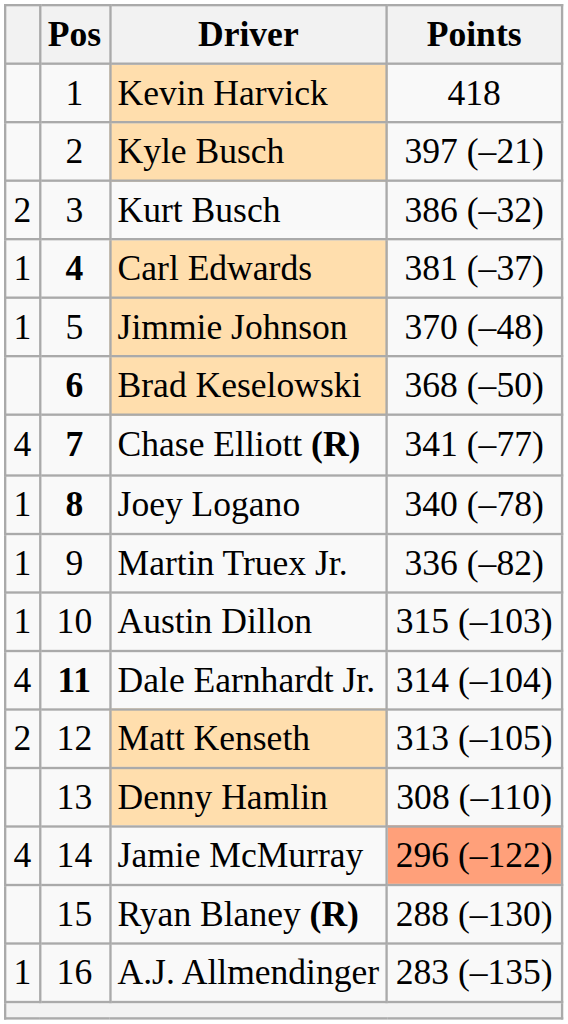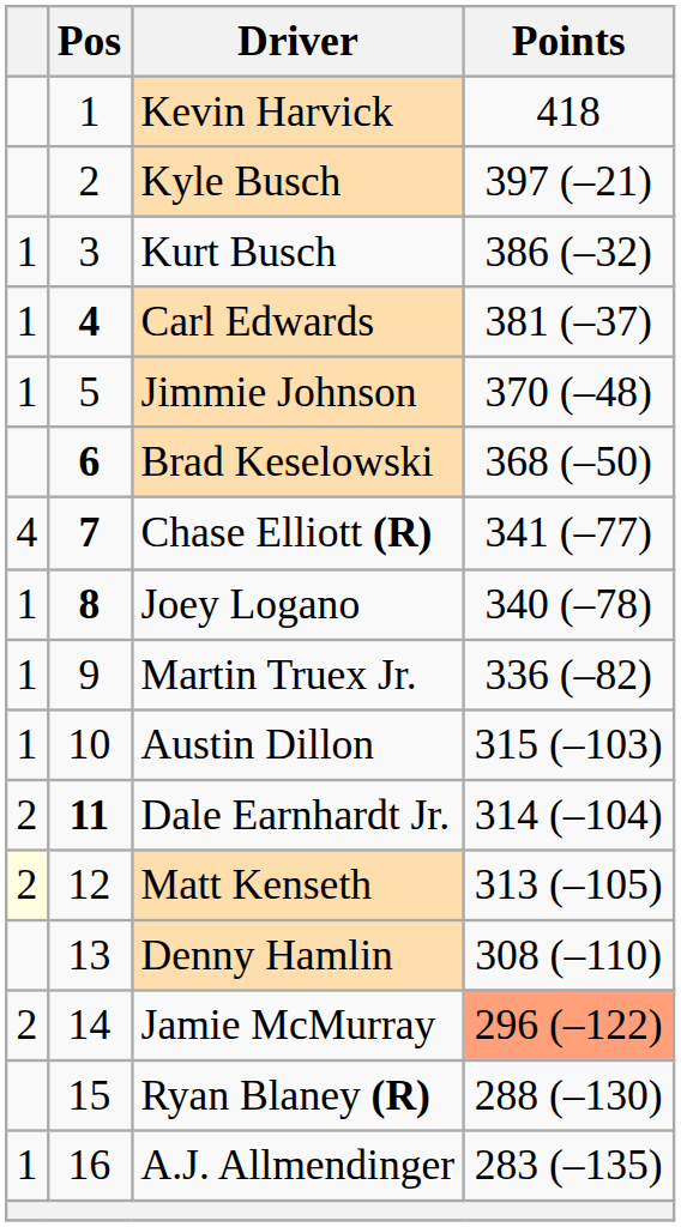 <table class="wikitable" style="font-size: 95%;">
 <tr>
 <th></th>
 <th>Pos</th>
 <th>Driver</th>
 <th>Points</th>
 </tr>
 <tr>
 <td align="left"></td>
 <td style="text-align:center;">1</td>
 <td style="background:#FFDEAD;">Kevin Harvick</td>
 <td style="text-align:center;">418</td>
 </tr>
 <tr>
 <td align="left"></td>
 <td style="text-align:center;">2</td>
 <td style="background:#FFDEAD;">Kyle Busch</td>
 <td style="text-align:center;">397 (–21)</td>
 </tr>
 <tr>
-<td align="left"> 2</td>
+<td align="left"> 1</td>
 <td style="text-align:center;">3</td>
 <td>Kurt Busch</td>
 <td style="text-align:center;">386 (–32)</td>
 </tr>
 <tr>
 <td align="left"> 1</td>
 <td style="text-align:center;"><strong>4</strong></td>
 <td style="background:#FFDEAD;">Carl Edwards</td>
 <td style="text-align:center;">381 (–37)</td>
 </tr>
 <tr>
 <td align="left"> 1</td>
 <td style="text-align:center;">5</td>
 <td style="background:#FFDEAD;">Jimmie Johnson</td>
 <td style="text-align:center;">370 (–48)</td>
 </tr>
 <tr>
 <td align="left"></td>
 <td style="text-align:center;"><strong>6</strong></td>
 <td style="background:#FFDEAD;">Brad Keselowski</td>
 <td style="text-align:center;">368 (–50)</td>
 </tr>
 <tr>
 <td align="left"> 4</td>
 <td style="text-align:center;"><strong>7</strong></td>
 <td>Chase Elliott <strong>(R)</strong></td>
 <td style="text-align:center;">341 (–77)</td>
 </tr>
 <tr>
 <td align="left"> 1</td>
 <td style="text-align:center;"><strong>8</strong></td>
 <td>Joey Logano</td>
 <td style="text-align:center;">340 (–78)</td>
 </tr>
 <tr>
 <td align="left"> 1</td>
 <td style="text-align:center;">9</td>
 <td>Martin Truex Jr.</td>
 <td style="text-align:center;">336 (–82)</td>
 </tr>
 <tr>
 <td align="left"> 1</td>
 <td style="text-align:center;">10</td>
 <td>Austin Dillon</td>
 <td style="text-align:center;">315 (–103)</td>
 </tr>
 <tr>
-<td align="left"> 4</td>
+<td align="left"> 2</td>
 <td style="text-align:center;"><strong>11</strong></td>
 <td>Dale Earnhardt Jr.</td>
 <td style="text-align:center;">314 (–104)</td>
 </tr>
 <tr>
-<td align="left"> 2</td>
+<td align="left" style="background: lightyellow;"> 2</td>
 <td style="text-align:center;">12</td>
 <td style="background:#FFDEAD;">Matt Kenseth</td>
 <td style="text-align:center;">313 (–105)</td>
 </tr>
 <tr>
 <td align="left"></td>
 <td style="text-align:center;">13</td>
 <td style="background:#FFDEAD;">Denny Hamlin</td>
 <td style="text-align:center;">308 (–110)</td>
 </tr>
 <tr>
-<td align="left"> 4</td>
+<td align="left"> 2</td>
 <td style="text-align:center;">14</td>
 <td>Jamie McMurray</td>
 <td style="background: lightsalmon; text-align:center;">296 (–122)</td>
 </tr>
 <tr>
 <td align="left"></td>
 <td style="text-align:center;">15</td>
 <td>Ryan Blaney <strong>(R)</strong></td>
 <td style="text-align:center;">288 (–130)</td>
 </tr>
 <tr>
 <td align="left"> 1</td>
 <td style="text-align:center;">16</td>
 <td>A.J. Allmendinger</td>
 <td style="text-align:center;">283 (–135)</td>
 </tr>
 <tr>
 <th colspan=8></th>
 </tr>
 </table>
